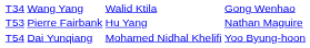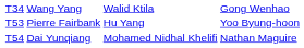 <table>
 <tr>
 <td><a href='#'>T34</a></td>
 <td><a href='#'>Wang Yang</a><br></td>
 <td><a href='#'>Walid Ktila</a><br></td>
 <td><a href='#'>Gong Wenhao</a><br></td>
 </tr>
 <tr>
 <td><a href='#'>T53</a></td>
 <td><a href='#'>Pierre Fairbank</a><br></td>
 <td><a href='#'>Hu Yang</a><br></td>
-<td><a href='#'>Nathan Maguire</a><br></td>
+<td><a href='#'>Yoo Byung-hoon</a><br></td>
 </tr>
 <tr>
 <td><a href='#'>T54</a></td>
 <td><a href='#'>Dai Yunqiang</a><br></td>
 <td><a href='#'>Mohamed Nidhal Khelifi</a><br></td>
-<td><a href='#'>Yoo Byung-hoon</a><br></td>
+<td><a href='#'>Nathan Maguire</a><br></td>
 </tr>
 </table>
